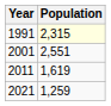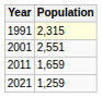 <table class=wikitable>
 <tr>
 <th>Year</th>
 <th>Population</th>
 </tr>
 <tr>
 <td>1991</td>
 <td style="background: lightyellow;">2,315</td>
 </tr>
 <tr>
 <td>2001</td>
 <td>2,551</td>
 </tr>
 <tr>
 <td>2011</td>
-<td>1,619</td>
+<td>1,659</td>
 </tr>
 <tr>
 <td>2021</td>
 <td>1,259</td>
 </tr>
 </table>
